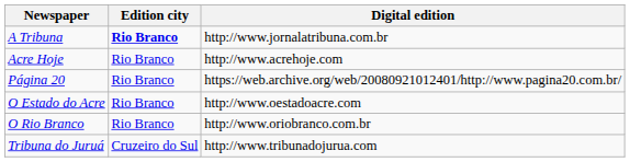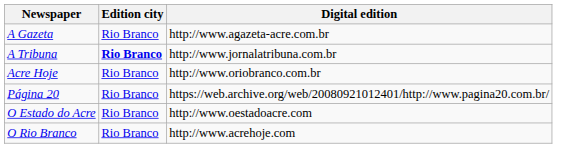 <table class="wikitable sortable">
 <tr style="text-align:center">
 <th>Newspaper</th>
 <th>Edition city</th>
 <th>Digital edition</th>
+</tr>
+<tr>
+<td><em><a href='#'>A Gazeta</a></em></td>
+<td><a href='#'>Rio Branco</a></td>
+<td>http://www.agazeta-acre.com.br</td>
 </tr>
 <tr>
 <td><em><a href='#'>A Tribuna</a></em></td>
 <td><strong><a href='#'>Rio Branco</a></strong></td>
 <td>http://www.jornalatribuna.com.br</td>
 </tr>
 <tr>
 <td><em><a href='#'>Acre Hoje</a></em></td>
 <td><a href='#'>Rio Branco</a></td>
-<td>http://www.acrehoje.com</td>
+<td>http://www.oriobranco.com.br</td>
 </tr>
 <tr>
 <td><em><a href='#'>Página 20</a></em></td>
 <td><a href='#'>Rio Branco</a></td>
 <td>https://web.archive.org/web/20080921012401/http://www.pagina20.com.br/</td>
 </tr>
 <tr>
 <td><em><a href='#'>O Estado do Acre</a></em></td>
 <td><a href='#'>Rio Branco</a></td>
 <td>http://www.oestadoacre.com</td>
 </tr>
 <tr>
 <td><em><a href='#'>O Rio Branco</a></em></td>
 <td><a href='#'>Rio Branco</a></td>
-<td>http://www.oriobranco.com.br</td>
-</tr>
-<tr>
-<td><em><a href='#'>Tribuna do Juruá</a></em></td>
-<td><a href='#'>Cruzeiro do Sul</a></td>
-<td>http://www.tribunadojurua.com</td>
+<td>http://www.acrehoje.com</td>
 </tr>
 </table>
